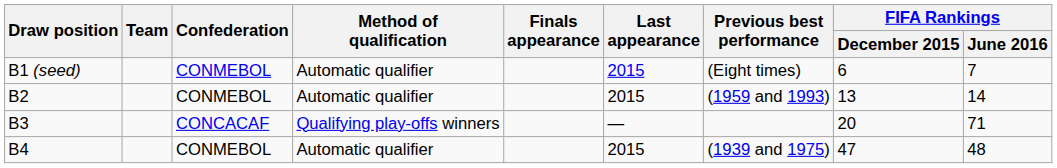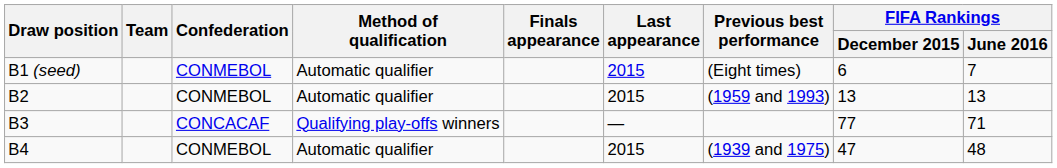 <table class="wikitable sortable">
 <tr>
 <th rowspan=2>Draw position</th>
 <th rowspan=2>Team</th>
 <th rowspan=2>Confederation</th>
 <th rowspan=2>Method of<br>qualification</th>
 <th rowspan=2>Finals<br>appearance</th>
 <th rowspan=2>Last<br>appearance</th>
 <th rowspan=2>Previous best<br>performance</th>
 <th colspan=2><a href='#'>FIFA Rankings</a></th>
 </tr>
 <tr>
 <th>December 2015</th>
 <th>June 2016</th>
 </tr>
 <tr>
 <td>B1 <em>(seed)</em></td>
 <td style=white-space:nowrap></td>
 <td><a href='#'>CONMEBOL</a></td>
 <td>Automatic qualifier</td>
 <td></td>
 <td><a href='#'>2015</a></td>
 <td> (Eight times)</td>
 <td>6</td>
 <td>7</td>
 </tr>
 <tr>
 <td>B2</td>
 <td style=white-space:nowrap></td>
 <td>CONMEBOL</td>
 <td>Automatic qualifier</td>
 <td></td>
 <td>2015</td>
 <td> (<a href='#'>1959</a> and <a href='#'>1993</a>)</td>
 <td>13</td>
-<td>14</td>
+<td>13</td>
 </tr>
 <tr>
 <td>B3</td>
 <td style=white-space:nowrap></td>
 <td><a href='#'>CONCACAF</a></td>
 <td><a href='#'>Qualifying play-offs</a> winners</td>
 <td></td>
 <td>—</td>
 <td></td>
-<td>20</td>
+<td>77</td>
 <td>71</td>
 </tr>
 <tr>
 <td>B4</td>
 <td style=white-space:nowrap></td>
 <td>CONMEBOL</td>
 <td>Automatic qualifier</td>
 <td></td>
 <td>2015</td>
 <td> (<a href='#'>1939</a> and <a href='#'>1975</a>)</td>
 <td>47</td>
 <td>48</td>
 </tr>
 </table>
